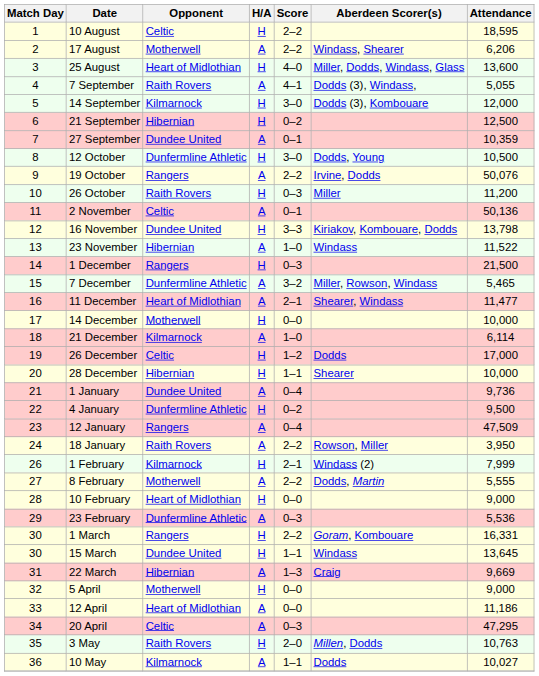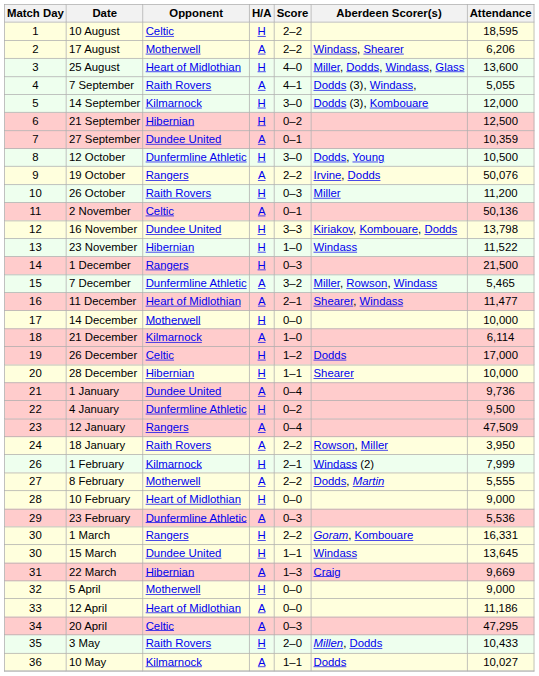 <table class="wikitable" style="text-align:center">
 <tr>
 <th>Match Day</th>
 <th>Date</th>
 <th>Opponent</th>
 <th>H/A</th>
 <th>Score</th>
 <th>Aberdeen Scorer(s)</th>
 <th>Attendance</th>
 </tr>
 <tr bgcolor=#FFFFDD>
 <td>1</td>
 <td align=left>10 August</td>
 <td align=left><a href='#'>Celtic</a></td>
 <td><a href='#'>H</a></td>
 <td>2–2</td>
 <td align=left></td>
 <td>18,595</td>
 </tr>
 <tr bgcolor=#FFFFDD>
 <td>2</td>
 <td align=left>17 August</td>
 <td align=left><a href='#'>Motherwell</a></td>
 <td><a href='#'>A</a></td>
 <td>2–2</td>
 <td align=left><a href='#'>Windass</a>, <a href='#'>Shearer</a></td>
 <td>6,206</td>
 </tr>
 <tr bgcolor=#EEFFEE>
 <td>3</td>
 <td align=left>25 August</td>
 <td align=left><a href='#'>Heart of Midlothian</a></td>
 <td><a href='#'>H</a></td>
 <td>4–0</td>
 <td align=left><a href='#'>Miller</a>, <a href='#'>Dodds</a>, <a href='#'>Windass</a>, <a href='#'>Glass</a></td>
 <td>13,600</td>
 </tr>
 <tr bgcolor=#EEFFEE>
 <td>4</td>
 <td align=left>7 September</td>
 <td align=left><a href='#'>Raith Rovers</a></td>
 <td><a href='#'>A</a></td>
 <td>4–1</td>
 <td align=left><a href='#'>Dodds</a> (3), <a href='#'>Windass</a>,</td>
 <td>5,055</td>
 </tr>
 <tr bgcolor=#EEFFEE>
 <td>5</td>
 <td align=left>14 September</td>
 <td align=left><a href='#'>Kilmarnock</a></td>
 <td><a href='#'>H</a></td>
 <td>3–0</td>
 <td align=left><a href='#'>Dodds</a> (3), <a href='#'>Kombouare</a></td>
 <td>12,000</td>
 </tr>
 <tr bgcolor=#FFCCCC>
 <td>6</td>
 <td align=left>21 September</td>
 <td align=left><a href='#'>Hibernian</a></td>
 <td><a href='#'>H</a></td>
 <td>0–2</td>
 <td align=left></td>
 <td>12,500</td>
 </tr>
 <tr bgcolor=#FFCCCC>
 <td>7</td>
 <td align=left>27 September</td>
 <td align=left><a href='#'>Dundee United</a></td>
 <td><a href='#'>A</a></td>
 <td>0–1</td>
 <td align=left></td>
 <td>10,359</td>
 </tr>
 <tr bgcolor=#EEFFEE>
 <td>8</td>
 <td align=left>12 October</td>
 <td align=left><a href='#'>Dunfermline Athletic</a></td>
 <td><a href='#'>H</a></td>
 <td>3–0</td>
 <td align=left><a href='#'>Dodds</a>, <a href='#'>Young</a></td>
 <td>10,500</td>
 </tr>
 <tr bgcolor=#FFFFDD>
 <td>9</td>
 <td align=left>19 October</td>
 <td align=left><a href='#'>Rangers</a></td>
 <td><a href='#'>A</a></td>
 <td>2–2</td>
 <td align=left><a href='#'>Irvine</a>, <a href='#'>Dodds</a></td>
 <td>50,076</td>
 </tr>
 <tr bgcolor=#EEFFEE>
 <td>10</td>
 <td align=left>26 October</td>
 <td align=left><a href='#'>Raith Rovers</a></td>
 <td><a href='#'>H</a></td>
 <td>0–3</td>
 <td align=left><a href='#'>Miller</a></td>
 <td>11,200</td>
 </tr>
 <tr bgcolor=#FFCCCC>
 <td>11</td>
 <td align=left>2 November</td>
 <td align=left><a href='#'>Celtic</a></td>
 <td><a href='#'>A</a></td>
 <td>0–1</td>
 <td align=left></td>
 <td>50,136</td>
 </tr>
 <tr bgcolor=#FFFFDD>
 <td>12</td>
 <td align=left>16 November</td>
 <td align=left><a href='#'>Dundee United</a></td>
 <td><a href='#'>H</a></td>
 <td>3–3</td>
 <td align=left><a href='#'>Kiriakov</a>, <a href='#'>Kombouare</a>, <a href='#'>Dodds</a></td>
 <td>13,798</td>
 </tr>
 <tr bgcolor=#EEFFEE>
 <td>13</td>
 <td align=left>23 November</td>
 <td align=left><a href='#'>Hibernian</a></td>
-<td><a href='#'>A</a></td>
+<td><a href='#'>H</a></td>
 <td>1–0</td>
 <td align=left><a href='#'>Windass</a></td>
 <td>11,522</td>
 </tr>
 <tr bgcolor=#FFCCCC>
 <td>14</td>
 <td align=left>1 December</td>
 <td align=left><a href='#'>Rangers</a></td>
 <td><a href='#'>H</a></td>
 <td>0–3</td>
 <td align=left></td>
 <td>21,500</td>
 </tr>
 <tr bgcolor=#EEFFEE>
 <td>15</td>
 <td align=left>7 December</td>
 <td align=left><a href='#'>Dunfermline Athletic</a></td>
 <td><a href='#'>A</a></td>
 <td>3–2</td>
 <td align=left><a href='#'>Miller</a>, <a href='#'>Rowson</a>, <a href='#'>Windass</a></td>
 <td>5,465</td>
 </tr>
 <tr bgcolor=#FFCCCC>
 <td>16</td>
 <td align=left>11 December</td>
 <td align=left><a href='#'>Heart of Midlothian</a></td>
 <td><a href='#'>A</a></td>
 <td>2–1</td>
 <td align=left><a href='#'>Shearer</a>, <a href='#'>Windass</a></td>
 <td>11,477</td>
 </tr>
 <tr bgcolor=#FFFFDD>
 <td>17</td>
 <td align=left>14 December</td>
 <td align=left><a href='#'>Motherwell</a></td>
 <td><a href='#'>H</a></td>
 <td>0–0</td>
 <td align=left></td>
 <td>10,000</td>
 </tr>
 <tr bgcolor=#FFCCCC>
 <td>18</td>
 <td align=left>21 December</td>
 <td align=left><a href='#'>Kilmarnock</a></td>
 <td><a href='#'>A</a></td>
 <td>1–0</td>
 <td align=left></td>
 <td>6,114</td>
 </tr>
 <tr bgcolor=#FFCCCC>
 <td>19</td>
 <td align=left>26 December</td>
 <td align=left><a href='#'>Celtic</a></td>
 <td><a href='#'>H</a></td>
 <td>1–2</td>
 <td align=left><a href='#'>Dodds</a></td>
 <td>17,000</td>
 </tr>
 <tr bgcolor=#FFFFDD>
 <td>20</td>
 <td align=left>28 December</td>
 <td align=left><a href='#'>Hibernian</a></td>
 <td><a href='#'>H</a></td>
 <td>1–1</td>
 <td align=left><a href='#'>Shearer</a></td>
 <td>10,000</td>
 </tr>
 <tr bgcolor=#FFCCCC>
 <td>21</td>
 <td align=left>1 January</td>
 <td align=left><a href='#'>Dundee United</a></td>
 <td><a href='#'>A</a></td>
 <td>0–4</td>
 <td align=left></td>
 <td>9,736</td>
 </tr>
 <tr bgcolor=#FFCCCC>
 <td>22</td>
 <td align=left>4 January</td>
 <td align=left><a href='#'>Dunfermline Athletic</a></td>
 <td><a href='#'>H</a></td>
 <td>0–2</td>
 <td align=left></td>
 <td>9,500</td>
 </tr>
 <tr bgcolor=#FFCCCC>
 <td>23</td>
 <td align=left>12 January</td>
 <td align=left><a href='#'>Rangers</a></td>
 <td><a href='#'>A</a></td>
 <td>0–4</td>
 <td align=left></td>
 <td>47,509</td>
 </tr>
 <tr bgcolor=#FFFFDD>
 <td>24</td>
 <td align=left>18 January</td>
 <td align=left><a href='#'>Raith Rovers</a></td>
 <td><a href='#'>A</a></td>
 <td>2–2</td>
 <td align=left><a href='#'>Rowson</a>, <a href='#'>Miller</a></td>
 <td>3,950</td>
 </tr>
 <tr bgcolor=#EEFFEE>
 <td>26</td>
 <td align=left>1 February</td>
 <td align=left><a href='#'>Kilmarnock</a></td>
 <td><a href='#'>H</a></td>
 <td>2–1</td>
 <td align=left><a href='#'>Windass</a> (2)</td>
 <td>7,999</td>
 </tr>
 <tr bgcolor=#FFFFDD>
 <td>27</td>
 <td align=left>8 February</td>
 <td align=left><a href='#'>Motherwell</a></td>
 <td><a href='#'>A</a></td>
 <td>2–2</td>
 <td align=left><a href='#'>Dodds</a>, <em><a href='#'>Martin</a></em></td>
 <td>5,555</td>
 </tr>
 <tr bgcolor=#FFFFDD>
 <td>28</td>
 <td align=left>10 February</td>
 <td align=left><a href='#'>Heart of Midlothian</a></td>
 <td><a href='#'>H</a></td>
 <td>0–0</td>
 <td align=left></td>
 <td>9,000</td>
 </tr>
 <tr bgcolor=#FFCCCC>
 <td>29</td>
 <td align=left>23 February</td>
 <td align=left><a href='#'>Dunfermline Athletic</a></td>
 <td><a href='#'>A</a></td>
 <td>0–3</td>
 <td align=left></td>
 <td>5,536</td>
 </tr>
 <tr bgcolor=#FFFFDD>
 <td>30</td>
 <td align=left>1 March</td>
 <td align=left><a href='#'>Rangers</a></td>
 <td><a href='#'>H</a></td>
 <td>2–2</td>
 <td align=left><em><a href='#'>Goram</a></em>, <a href='#'>Kombouare</a></td>
 <td>16,331</td>
 </tr>
 <tr bgcolor=#FFFFDD>
 <td>30</td>
 <td align=left>15 March</td>
 <td align=left><a href='#'>Dundee United</a></td>
 <td><a href='#'>H</a></td>
 <td>1–1</td>
 <td align=left><a href='#'>Windass</a></td>
 <td>13,645</td>
 </tr>
 <tr bgcolor=#FFCCCC>
 <td>31</td>
 <td align=left>22 March</td>
 <td align=left><a href='#'>Hibernian</a></td>
 <td><a href='#'>A</a></td>
 <td>1–3</td>
 <td align=left><a href='#'>Craig</a></td>
 <td>9,669</td>
 </tr>
 <tr bgcolor=#FFFFDD>
 <td>32</td>
 <td align=left>5 April</td>
 <td align=left><a href='#'>Motherwell</a></td>
 <td><a href='#'>H</a></td>
 <td>0–0</td>
 <td align=left></td>
 <td>9,000</td>
 </tr>
 <tr bgcolor=#FFFFDD>
 <td>33</td>
 <td align=left>12 April</td>
 <td align=left><a href='#'>Heart of Midlothian</a></td>
 <td><a href='#'>A</a></td>
 <td>0–0</td>
 <td align=left></td>
 <td>11,186</td>
 </tr>
 <tr bgcolor=#FFCCCC>
 <td>34</td>
 <td align=left>20 April</td>
 <td align=left><a href='#'>Celtic</a></td>
 <td><a href='#'>A</a></td>
 <td>0–3</td>
 <td align=left></td>
 <td>47,295</td>
 </tr>
 <tr bgcolor=#EEFFEE>
 <td>35</td>
 <td align=left>3 May</td>
 <td align=left><a href='#'>Raith Rovers</a></td>
 <td><a href='#'>H</a></td>
 <td>2–0</td>
 <td align=left><em><a href='#'>Millen</a></em>, <a href='#'>Dodds</a></td>
-<td>10,763</td>
+<td>10,433</td>
 </tr>
 <tr bgcolor=#FFFFDD>
 <td>36</td>
 <td align=left>10 May</td>
 <td align=left><a href='#'>Kilmarnock</a></td>
 <td><a href='#'>A</a></td>
 <td>1–1</td>
 <td align=left><a href='#'>Dodds</a></td>
 <td>10,027</td>
 </tr>
 <tr>
 </tr>
 </table>
